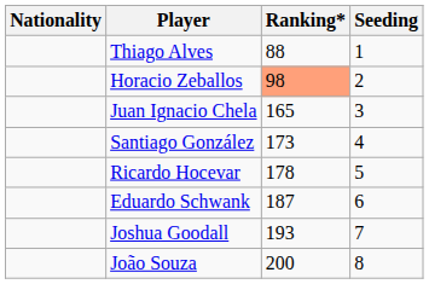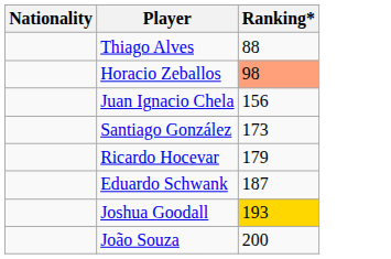 <table class="wikitable" border="1">
 <tr>
 <th>Nationality</th>
 <th>Player</th>
 <th>Ranking*</th>
-<th>Seeding</th>
 </tr>
 <tr>
 <td></td>
 <td><a href='#'>Thiago Alves</a></td>
 <td>88</td>
-<td>1</td>
 </tr>
 <tr>
 <td></td>
 <td><a href='#'>Horacio Zeballos</a></td>
 <td style="background: lightsalmon;">98</td>
-<td>2</td>
 </tr>
 <tr>
 <td></td>
 <td><a href='#'>Juan Ignacio Chela</a></td>
-<td>165</td>
-<td>3</td>
+<td>156</td>
 </tr>
 <tr>
 <td></td>
 <td><a href='#'>Santiago González</a></td>
 <td>173</td>
-<td>4</td>
 </tr>
 <tr>
 <td></td>
 <td><a href='#'>Ricardo Hocevar</a></td>
-<td>178</td>
-<td>5</td>
+<td>179</td>
 </tr>
 <tr>
 <td></td>
 <td><a href='#'>Eduardo Schwank</a></td>
 <td>187</td>
-<td>6</td>
 </tr>
 <tr>
 <td></td>
 <td><a href='#'>Joshua Goodall</a></td>
-<td>193</td>
-<td>7</td>
+<td style="background: gold;">193</td>
 </tr>
 <tr>
 <td></td>
 <td><a href='#'>João Souza</a></td>
 <td>200</td>
-<td>8</td>
 </tr>
 </table>
